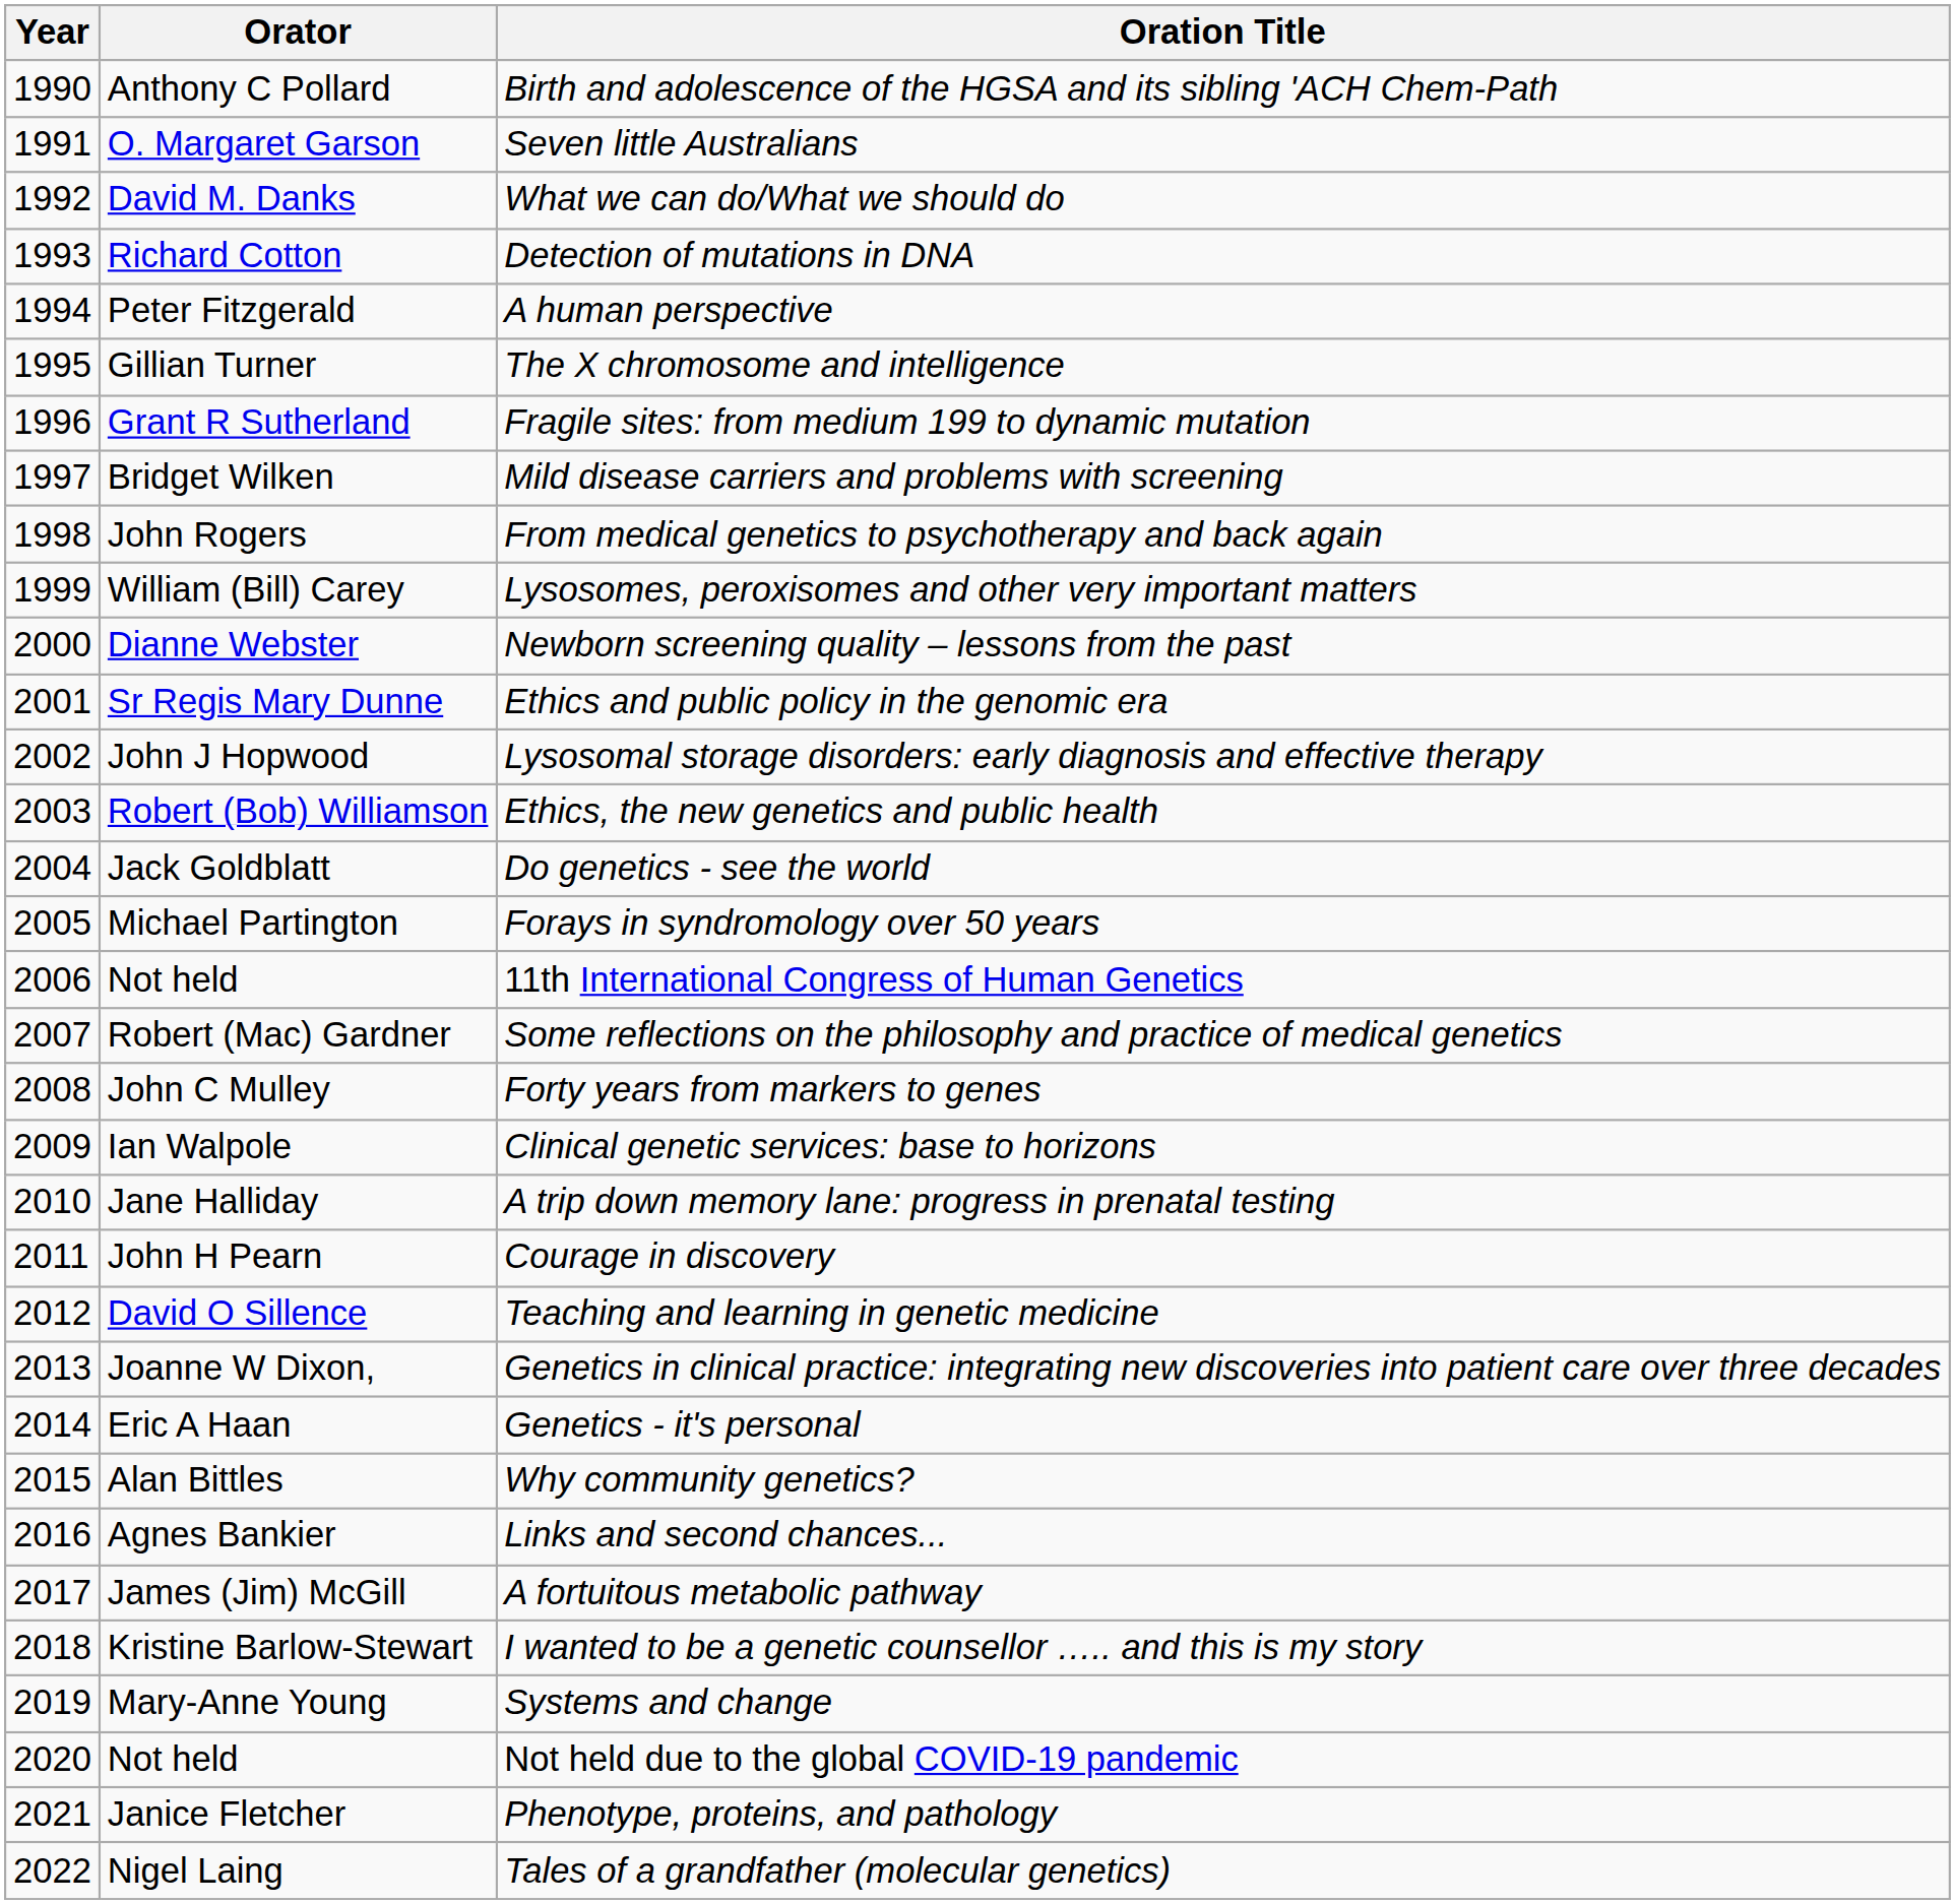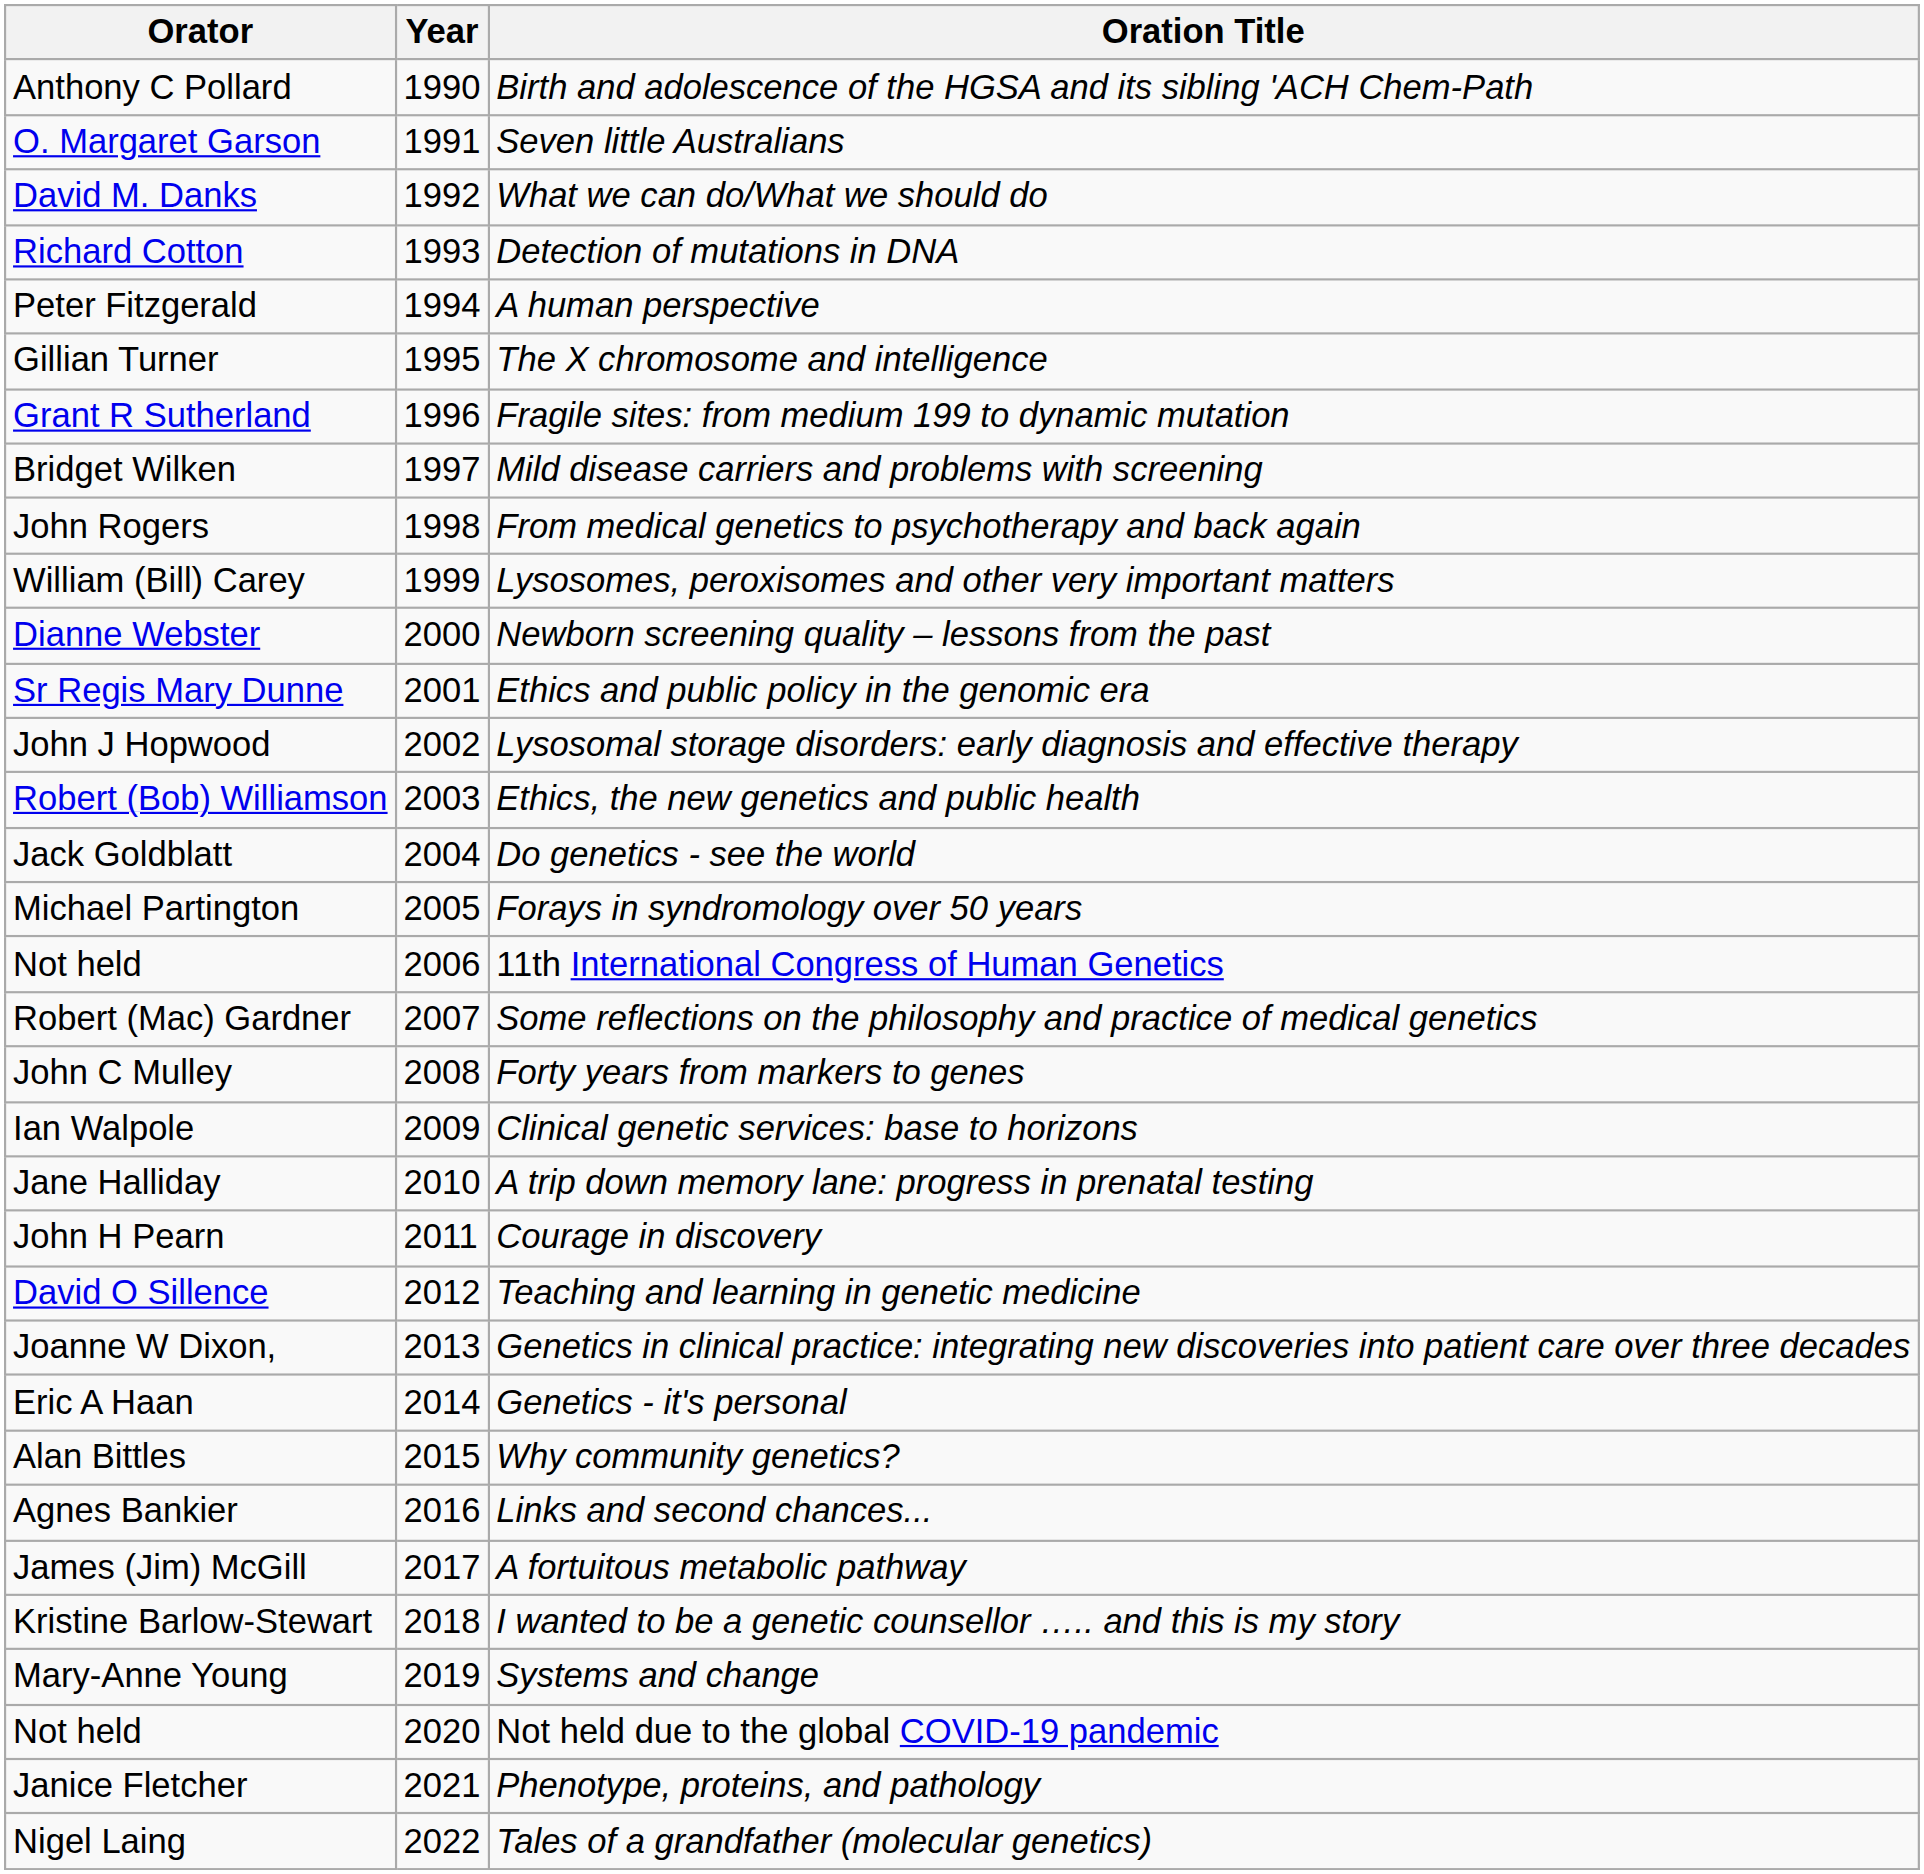 <table class="wikitable">
 <tr>
+<th>Orator</th>
 <th>Year</th>
-<th>Orator</th>
 <th>Oration Title</th>
 </tr>
 <tr>
+<td>Anthony C Pollard </td>
 <td>1990</td>
-<td>Anthony C Pollard </td>
 <td><em>Birth and adolescence of the HGSA and its sibling 'ACH Chem-Path</em> </td>
 </tr>
 <tr>
+<td><a href='#'>O. Margaret Garson</a> </td>
 <td>1991</td>
-<td><a href='#'>O. Margaret Garson</a> </td>
 <td><em>Seven little Australians</em> </td>
 </tr>
 <tr>
+<td><a href='#'>David M. Danks</a> </td>
 <td>1992</td>
-<td><a href='#'>David M. Danks</a> </td>
 <td><em>What we can do/What we should do</em> </td>
 </tr>
 <tr>
+<td><a href='#'>Richard Cotton</a> </td>
 <td>1993</td>
-<td><a href='#'>Richard Cotton</a> </td>
 <td><em>Detection of mutations in DNA</em> </td>
 </tr>
 <tr>
+<td>Peter Fitzgerald</td>
 <td>1994</td>
-<td>Peter Fitzgerald</td>
 <td><em>A human perspective</em> </td>
 </tr>
 <tr>
+<td>Gillian Turner </td>
 <td>1995</td>
-<td>Gillian Turner </td>
 <td><em>The X chromosome and intelligence</em> </td>
 </tr>
 <tr>
+<td><a href='#'>Grant R Sutherland</a> </td>
 <td>1996</td>
-<td><a href='#'>Grant R Sutherland</a> </td>
 <td><em>Fragile sites: from medium 199 to dynamic mutation</em> </td>
 </tr>
 <tr>
+<td>Bridget Wilken </td>
 <td>1997</td>
-<td>Bridget Wilken </td>
 <td><em>Mild disease carriers and problems with screening</em> </td>
 </tr>
 <tr>
+<td>John Rogers </td>
 <td>1998</td>
-<td>John Rogers </td>
 <td><em>From medical genetics to psychotherapy and back again</em> </td>
 </tr>
 <tr>
+<td>William (Bill) Carey </td>
 <td>1999</td>
-<td>William (Bill) Carey </td>
 <td><em>Lysosomes, peroxisomes and other very important matters</em> </td>
 </tr>
 <tr>
+<td><a href='#'>Dianne Webster</a> </td>
 <td>2000</td>
-<td><a href='#'>Dianne Webster</a> </td>
 <td><em>Newborn screening quality – lessons from the past</em> </td>
 </tr>
 <tr>
+<td><a href='#'>Sr Regis Mary Dunne</a> </td>
 <td>2001</td>
-<td><a href='#'>Sr Regis Mary Dunne</a> </td>
 <td><em>Ethics and public policy in the genomic era</em> </td>
 </tr>
 <tr>
+<td>John J Hopwood </td>
 <td>2002</td>
-<td>John J Hopwood </td>
 <td><em>Lysosomal storage disorders: early diagnosis and effective therapy</em> </td>
 </tr>
 <tr>
+<td><a href='#'>Robert (Bob) Williamson</a> </td>
 <td>2003</td>
-<td><a href='#'>Robert (Bob) Williamson</a> </td>
 <td><em>Ethics, the new genetics and public health</em> </td>
 </tr>
 <tr>
+<td>Jack Goldblatt </td>
 <td>2004</td>
-<td>Jack Goldblatt </td>
 <td><em>Do genetics - see the world</em> </td>
 </tr>
 <tr>
+<td>Michael Partington</td>
 <td>2005</td>
-<td>Michael Partington</td>
 <td><em>Forays in syndromology over 50 years</em> </td>
 </tr>
 <tr>
+<td>Not held</td>
 <td>2006</td>
-<td>Not held</td>
 <td>11th <a href='#'>International Congress of Human Genetics</a></td>
 </tr>
 <tr>
+<td>Robert (Mac) Gardner</td>
 <td>2007</td>
-<td>Robert (Mac) Gardner</td>
 <td><em>Some reflections on the philosophy and practice of medical genetics</em> </td>
 </tr>
 <tr>
+<td>John C Mulley</td>
 <td>2008</td>
-<td>John C Mulley</td>
 <td><em>Forty years from markers to genes</em> </td>
 </tr>
 <tr>
+<td>Ian Walpole</td>
 <td>2009</td>
-<td>Ian Walpole</td>
 <td><em>Clinical genetic services: base to horizons</em> </td>
 </tr>
 <tr>
+<td>Jane Halliday</td>
 <td>2010</td>
-<td>Jane Halliday</td>
 <td><em>A trip down memory lane: progress in prenatal testing</em> </td>
 </tr>
 <tr>
+<td>John H Pearn </td>
 <td>2011</td>
-<td>John H Pearn </td>
 <td><em>Courage in discovery</em> </td>
 </tr>
 <tr>
+<td><a href='#'>David O Sillence</a> </td>
 <td>2012</td>
-<td><a href='#'>David O Sillence</a> </td>
 <td><em>Teaching and learning in genetic medicine</em> </td>
 </tr>
 <tr>
+<td>Joanne W Dixon, </td>
 <td>2013</td>
-<td>Joanne W Dixon, </td>
 <td><em>Genetics in clinical practice: integrating new discoveries into patient care over three decades</em> </td>
 </tr>
 <tr>
+<td>Eric A Haan </td>
 <td>2014</td>
-<td>Eric A Haan </td>
 <td><em>Genetics - it's personal</em> </td>
 </tr>
 <tr>
+<td>Alan Bittles </td>
 <td>2015</td>
-<td>Alan Bittles </td>
 <td><em>Why community genetics?</em> </td>
 </tr>
 <tr>
+<td>Agnes Bankier </td>
 <td>2016</td>
-<td>Agnes Bankier </td>
 <td><em>Links and second chances...</em> </td>
 </tr>
 <tr>
+<td>James (Jim) McGill </td>
 <td>2017</td>
-<td>James (Jim) McGill </td>
 <td><em>A fortuitous metabolic pathway</em> </td>
 </tr>
 <tr>
+<td>Kristine Barlow-Stewart </td>
 <td>2018</td>
-<td>Kristine Barlow-Stewart </td>
 <td><em>I wanted to be a genetic counsellor ….. and this is my story</em> </td>
 </tr>
 <tr>
+<td>Mary-Anne Young</td>
 <td>2019</td>
-<td>Mary-Anne Young</td>
 <td><em>Systems and change</em> </td>
 </tr>
 <tr>
+<td>Not held</td>
 <td>2020</td>
-<td>Not held</td>
 <td>Not held due to the global <a href='#'>COVID-19 pandemic</a></td>
 </tr>
 <tr>
+<td>Janice Fletcher</td>
 <td>2021</td>
-<td>Janice Fletcher</td>
 <td><em>Phenotype, proteins, and pathology</em> </td>
 </tr>
 <tr>
+<td>Nigel Laing </td>
 <td>2022</td>
-<td>Nigel Laing </td>
 <td><em>Tales of a grandfather (molecular genetics)</em> </td>
 </tr>
 </table>
